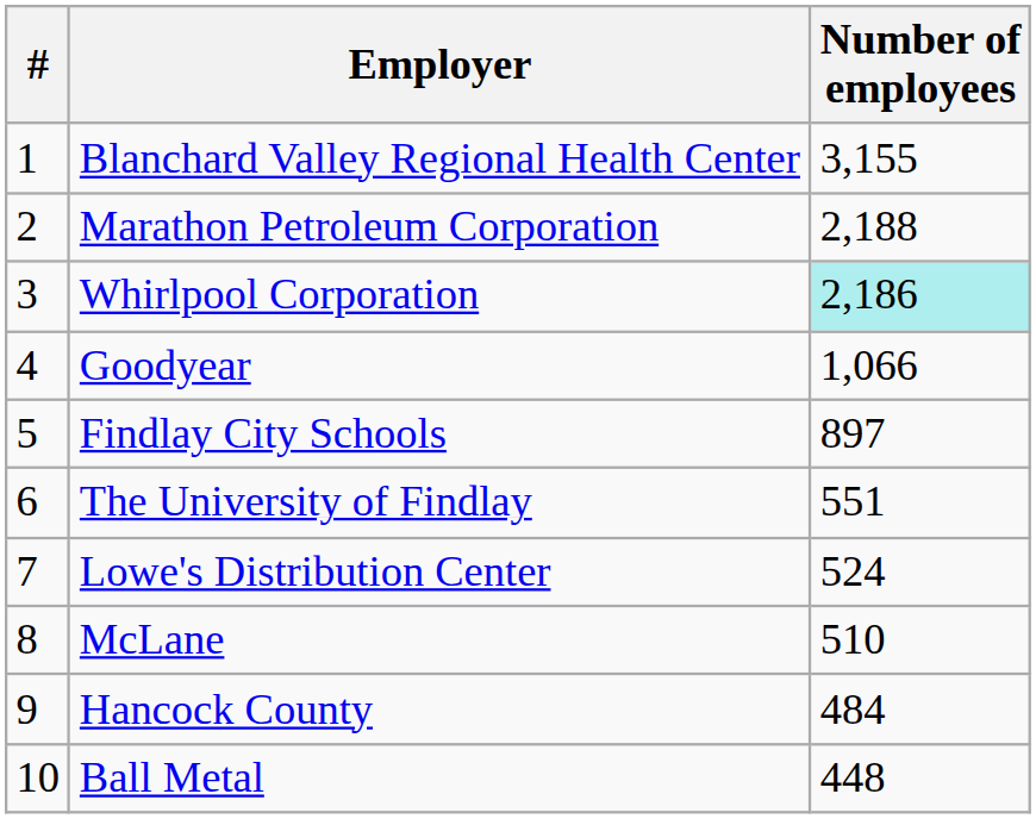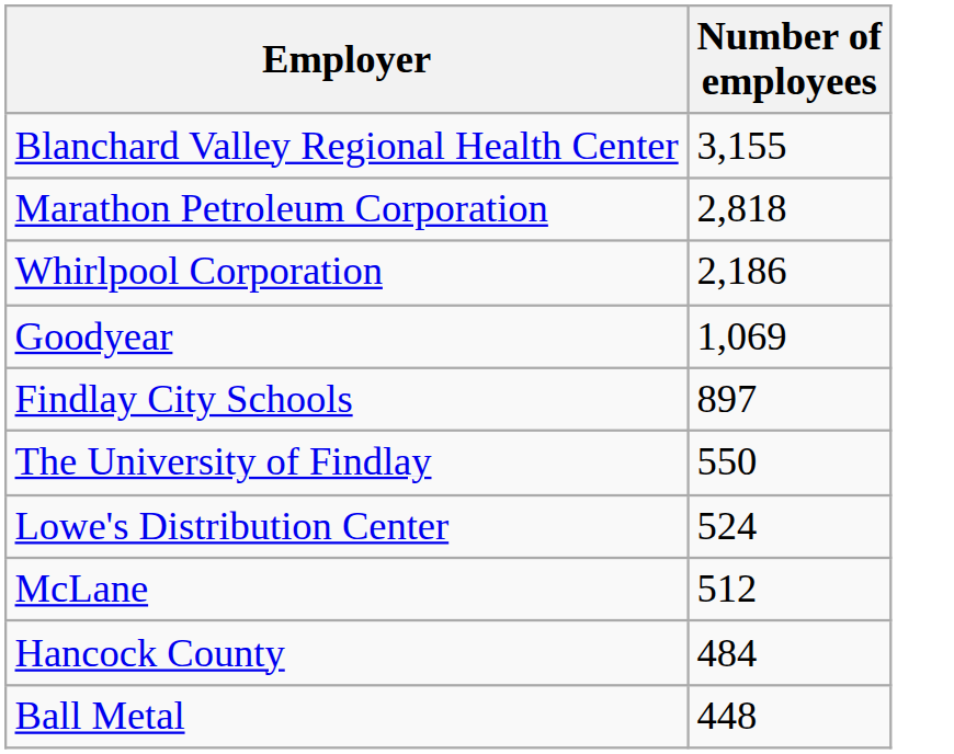 <table class="wikitable">
 <tr>
-<th>#</th>
 <th>Employer</th>
 <th>Number of<br>employees</th>
 </tr>
 <tr>
-<td>1</td>
 <td><a href='#'>Blanchard Valley Regional Health Center</a></td>
 <td>3,155</td>
 </tr>
 <tr>
-<td>2</td>
 <td><a href='#'>Marathon Petroleum Corporation</a></td>
-<td>2,188</td>
+<td>2,818</td>
 </tr>
 <tr>
-<td>3</td>
 <td><a href='#'>Whirlpool Corporation</a></td>
-<td style="background: paleturquoise;">2,186</td>
+<td>2,186</td>
 </tr>
 <tr>
-<td>4</td>
 <td><a href='#'>Goodyear</a></td>
-<td>1,066</td>
+<td>1,069</td>
 </tr>
 <tr>
-<td>5</td>
 <td><a href='#'>Findlay City Schools</a></td>
 <td>897</td>
 </tr>
 <tr>
-<td>6</td>
 <td><a href='#'>The University of Findlay</a></td>
-<td>551</td>
+<td>550</td>
 </tr>
 <tr>
-<td>7</td>
 <td><a href='#'>Lowe's Distribution Center</a></td>
 <td>524</td>
 </tr>
 <tr>
-<td>8</td>
 <td><a href='#'>McLane</a></td>
-<td>510</td>
+<td>512</td>
 </tr>
 <tr>
-<td>9</td>
 <td><a href='#'>Hancock County</a></td>
 <td>484</td>
 </tr>
 <tr>
-<td>10</td>
 <td><a href='#'>Ball Metal</a></td>
 <td>448</td>
 </tr>
 </table>
